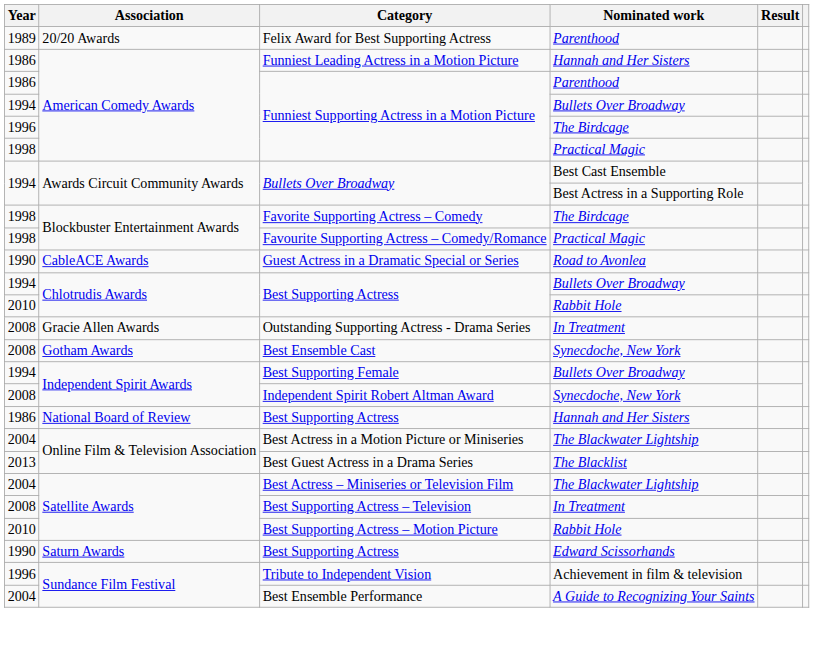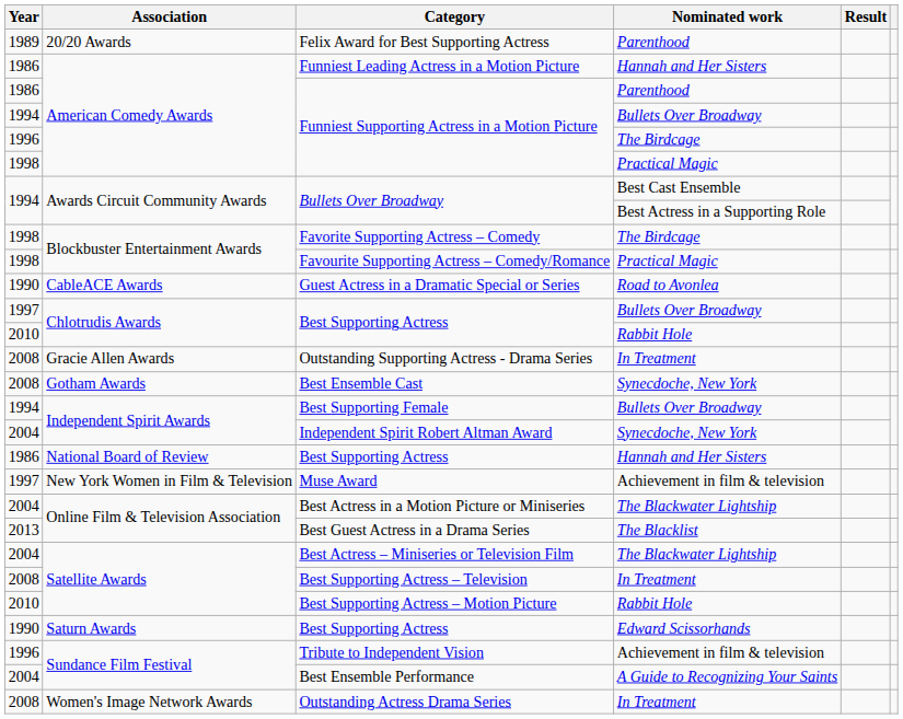 <table class="wikitable sortable">
 <tr>
 <th>Year</th>
 <th>Association</th>
 <th>Category</th>
 <th>Nominated work</th>
 <th>Result</th>
 <th class=unsortable></th>
 </tr>
 <tr>
 <td style="text-align:center;">1989</td>
 <td>20/20 Awards</td>
 <td>Felix Award for Best Supporting Actress</td>
 <td><em><a href='#'>Parenthood</a></em></td>
 <td></td>
 <td></td>
 </tr>
 <tr>
 <td style="text-align:center;">1986</td>
 <td rowspan=5><a href='#'>American Comedy Awards</a></td>
 <td><a href='#'>Funniest Leading Actress in a Motion Picture</a></td>
 <td><em><a href='#'>Hannah and Her Sisters</a></em></td>
 <td></td>
 <td></td>
 </tr>
 <tr>
 <td style="text-align:center;">1986</td>
 <td rowspan="4"><a href='#'>Funniest Supporting Actress in a Motion Picture</a></td>
 <td><em><a href='#'>Parenthood</a></em></td>
 <td></td>
 <td></td>
 </tr>
 <tr>
 <td style="text-align:center;">1994</td>
 <td><em><a href='#'>Bullets Over Broadway</a></em></td>
 <td></td>
 <td></td>
 </tr>
 <tr>
 <td style="text-align:center;">1996</td>
 <td><em><a href='#'>The Birdcage</a></em></td>
 <td></td>
 <td></td>
 </tr>
 <tr>
 <td style="text-align:center;">1998</td>
 <td><em><a href='#'>Practical Magic</a></em></td>
 <td></td>
 <td></td>
 </tr>
 <tr>
 <td style="text-align:center;", rowspan="2">1994</td>
 <td rowspan=2>Awards Circuit Community Awards</td>
 <td rowspan="2"><em><a href='#'>Bullets Over Broadway</a></em></td>
 <td>Best Cast Ensemble</td>
 <td></td>
 <td rowspan="2"></td>
 </tr>
 <tr>
 <td>Best Actress in a Supporting Role</td>
 <td></td>
 </tr>
 <tr>
 <td style="text-align:center;">1998</td>
 <td rowspan=2>Blockbuster Entertainment Awards</td>
 <td><a href='#'>Favorite Supporting Actress – Comedy</a></td>
 <td><em><a href='#'>The Birdcage</a></em></td>
 <td></td>
 <td></td>
 </tr>
 <tr>
 <td style="text-align:center;">1998</td>
 <td><a href='#'>Favourite Supporting Actress – Comedy/Romance</a></td>
 <td><em><a href='#'>Practical Magic</a></em></td>
 <td></td>
 <td></td>
 </tr>
 <tr>
 <td style="text-align:center;">1990</td>
 <td><a href='#'>CableACE Awards</a></td>
 <td><a href='#'>Guest Actress in a Dramatic Special or Series</a></td>
 <td><em><a href='#'>Road to Avonlea</a></em></td>
 <td></td>
 <td></td>
 </tr>
 <tr>
-<td style="text-align:center;">1994</td>
+<td style="text-align:center;">1997</td>
 <td rowspan=2><a href='#'>Chlotrudis Awards</a></td>
 <td rowspan="2"><a href='#'>Best Supporting Actress</a></td>
 <td><em><a href='#'>Bullets Over Broadway</a></em></td>
 <td></td>
 <td></td>
 </tr>
 <tr>
 <td style="text-align:center;">2010</td>
 <td><em><a href='#'>Rabbit Hole</a></em></td>
 <td></td>
 <td></td>
 </tr>
 <tr>
 <td style="text-align:center;">2008</td>
 <td>Gracie Allen Awards</td>
 <td>Outstanding Supporting Actress - Drama Series</td>
 <td><em><a href='#'>In Treatment</a></em></td>
 <td></td>
 <td></td>
 </tr>
 <tr>
 <td style="text-align:center;">2008</td>
 <td><a href='#'>Gotham Awards</a></td>
 <td><a href='#'>Best Ensemble Cast</a></td>
 <td><em><a href='#'>Synecdoche, New York</a></em></td>
 <td></td>
 <td></td>
 </tr>
 <tr>
 <td style="text-align:center;">1994</td>
 <td rowspan=2><a href='#'>Independent Spirit Awards</a></td>
 <td><a href='#'>Best Supporting Female</a></td>
 <td><em><a href='#'>Bullets Over Broadway</a></em></td>
 <td></td>
 <td rowspan="2"></td>
 </tr>
 <tr>
-<td style="text-align:center;">2008</td>
+<td style="text-align:center;">2004</td>
 <td><a href='#'>Independent Spirit Robert Altman Award</a></td>
 <td><em><a href='#'>Synecdoche, New York</a></em></td>
 <td></td>
 </tr>
 <tr>
 <td style="text-align:center;">1986</td>
 <td><a href='#'>National Board of Review</a></td>
 <td><a href='#'>Best Supporting Actress</a></td>
 <td><em><a href='#'>Hannah and Her Sisters</a></em></td>
+<td></td>
+<td></td>
+</tr>
+<tr>
+<td style="text-align:center;">1997</td>
+<td>New York Women in Film & Television</td>
+<td><a href='#'>Muse Award</a></td>
+<td>Achievement in film & television</td>
 <td></td>
 <td></td>
 </tr>
 <tr>
 <td style="text-align:center;">2004</td>
 <td rowspan=2>Online Film & Television Association</td>
 <td>Best Actress in a Motion Picture or Miniseries</td>
 <td><em><a href='#'>The Blackwater Lightship</a></em></td>
 <td></td>
 <td></td>
 </tr>
 <tr>
 <td style="text-align:center;">2013</td>
 <td>Best Guest Actress in a Drama Series</td>
 <td><em><a href='#'>The Blacklist</a></em></td>
 <td></td>
 <td></td>
 </tr>
 <tr>
 <td style="text-align:center;">2004</td>
 <td rowspan=3><a href='#'>Satellite Awards</a></td>
 <td><a href='#'>Best Actress – Miniseries or Television Film</a></td>
 <td><em><a href='#'>The Blackwater Lightship</a></em></td>
 <td></td>
 <td></td>
 </tr>
 <tr>
 <td style="text-align:center;">2008</td>
 <td><a href='#'>Best Supporting Actress – Television</a></td>
 <td><em><a href='#'>In Treatment</a></em></td>
 <td></td>
 <td></td>
 </tr>
 <tr>
 <td style="text-align:center;">2010</td>
 <td><a href='#'>Best Supporting Actress – Motion Picture</a></td>
 <td><em><a href='#'>Rabbit Hole</a></em></td>
 <td></td>
 <td></td>
 </tr>
 <tr>
 <td style="text-align:center;">1990</td>
 <td><a href='#'>Saturn Awards</a></td>
 <td><a href='#'>Best Supporting Actress</a></td>
 <td><em><a href='#'>Edward Scissorhands</a></em></td>
 <td></td>
 <td></td>
 </tr>
 <tr>
 <td style="text-align:center;">1996</td>
 <td rowspan=2><a href='#'>Sundance Film Festival</a></td>
 <td><a href='#'>Tribute to Independent Vision</a></td>
 <td>Achievement in film & television</td>
 <td></td>
 <td></td>
 </tr>
 <tr>
 <td style="text-align:center;">2004</td>
 <td>Best Ensemble Performance</td>
 <td><em><a href='#'>A Guide to Recognizing Your Saints</a></em></td>
 <td></td>
 <td></td>
 </tr>
+<tr>
+<td style="text-align:center;">2008</td>
+<td>Women's Image Network Awards</td>
+<td><a href='#'>Outstanding Actress Drama Series</a></td>
+<td><em><a href='#'>In Treatment</a></em></td>
+<td></td>
+<td></td>
+</tr>
 </table>
